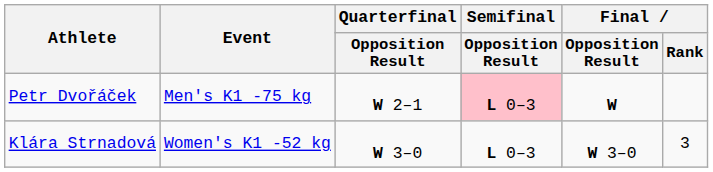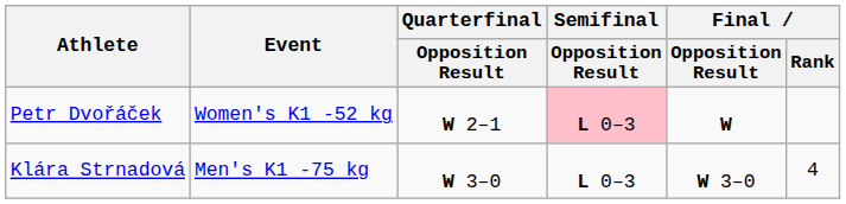 <table class="wikitable" style="font-size:90%;text-align:center">
 <tr>
 <th rowspan="2">Athlete</th>
 <th rowspan="2">Event</th>
 <th>Quarterfinal</th>
 <th>Semifinal</th>
 <th colspan="2">Final / </th>
 </tr>
 <tr style="font-size:95%">
 <th>Opposition<br>Result</th>
 <th>Opposition<br>Result</th>
 <th>Opposition<br>Result</th>
 <th>Rank</th>
 </tr>
 <tr>
 <td align="left"><a href='#'>Petr Dvořáček</a></td>
-<td align="left"><a href='#'>Men's K1 -75 kg</a></td>
+<td><a href='#'>Women's K1 -52 kg</a></td>
 <td><br><strong>W</strong> 2–1 </td>
 <td style="background: pink;"><br><strong>L</strong> 0–3 </td>
 <td><br><strong>W</strong> </td>
 <td></td>
 </tr>
 <tr>
 <td><a href='#'>Klára Strnadová</a></td>
-<td><a href='#'>Women's K1 -52 kg</a></td>
+<td align="left"><a href='#'>Men's K1 -75 kg</a></td>
 <td><br><strong>W</strong> 3–0 </td>
 <td><br><strong>L</strong> 0–3 </td>
 <td><br><strong>W</strong> 3–0 </td>
-<td>3</td>
+<td>4</td>
 </tr>
 </table>
